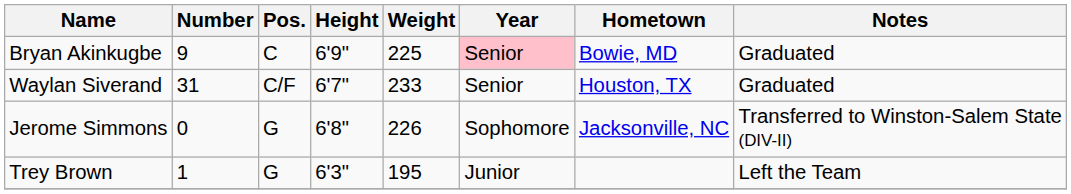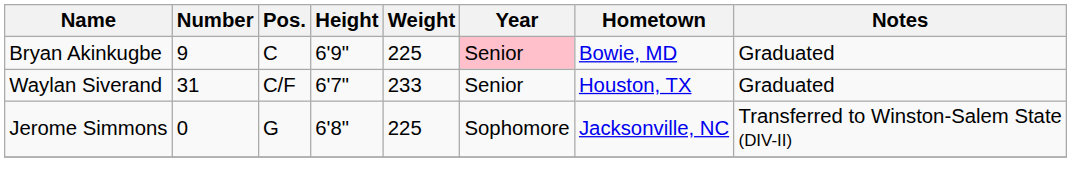 <table class="wikitable sortable" border="1">
 <tr>
 <th>Name</th>
 <th>Number</th>
 <th>Pos.</th>
 <th>Height</th>
 <th>Weight</th>
 <th>Year</th>
 <th>Hometown</th>
 <th class="unsortable">Notes</th>
 </tr>
 <tr>
 <td>Bryan Akinkugbe</td>
 <td>9</td>
 <td>C</td>
 <td>6'9"</td>
 <td>225</td>
 <td style="background: pink;">Senior</td>
 <td><a href='#'>Bowie, MD</a></td>
 <td>Graduated</td>
 </tr>
 <tr>
 <td>Waylan Siverand</td>
 <td>31</td>
 <td>C/F</td>
 <td>6'7"</td>
 <td>233</td>
 <td>Senior</td>
 <td><a href='#'>Houston, TX</a></td>
 <td>Graduated</td>
 </tr>
 <tr>
 <td>Jerome Simmons</td>
 <td>0</td>
 <td>G</td>
 <td>6'8"</td>
-<td>226</td>
+<td>225</td>
 <td>Sophomore</td>
 <td><a href='#'>Jacksonville, NC</a></td>
 <td>Transferred to Winston-Salem State <br><small>(DIV-II)</small><br></td>
 </tr>
 <tr>
-<td>Trey Brown</td>
-<td>1</td>
-<td>G</td>
-<td>6'3"</td>
-<td>195</td>
-<td>Junior</td>
-<td></td>
-<td>Left the Team</td>
-</tr>
-<tr>
 </tr>
 </table>
